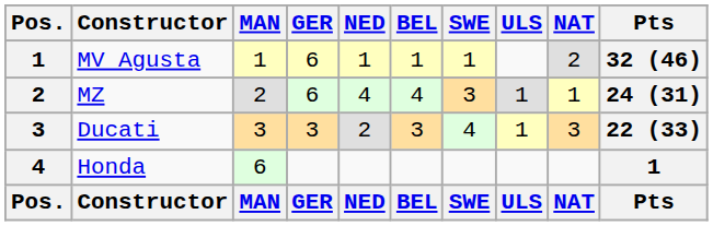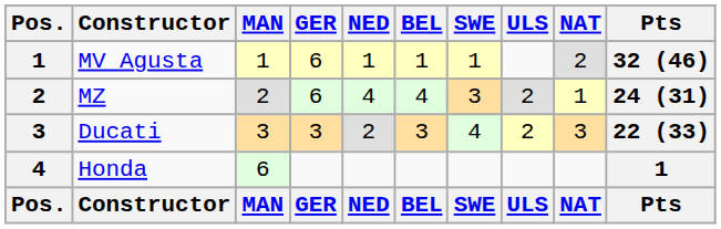 <table class="wikitable" style="font-size: 85%; text-align:center">
 <tr>
 <th>Pos.</th>
 <th>Constructor</th>
 <th><a href='#'>MAN</a><br></th>
 <th><a href='#'>GER</a><br></th>
 <th><a href='#'>NED</a><br></th>
 <th><a href='#'>BEL</a><br></th>
 <th><a href='#'>SWE</a><br></th>
 <th><a href='#'>ULS</a><br></th>
 <th><a href='#'>NAT</a><br></th>
 <th>Pts</th>
 </tr>
 <tr>
 <th>1</th>
 <td align="left"> <a href='#'>MV Agusta</a></td>
 <td style="background:#ffffbf;">1</td>
 <td style="background:#ffffbf;">6</td>
 <td style="background:#ffffbf;">1</td>
 <td style="background:#ffffbf;">1</td>
 <td style="background:#ffffbf;">1</td>
 <td></td>
 <td style="background:#dfdfdf;">2</td>
 <th>32 (46)</th>
 </tr>
 <tr>
 <th>2</th>
 <td align="left"> <a href='#'>MZ</a></td>
 <td style="background:#dfdfdf;">2</td>
 <td style="background:#dfffdf;">6</td>
 <td style="background:#dfffdf;">4</td>
 <td style="background:#dfffdf;">4</td>
 <td style="background:#ffdf9f;">3</td>
-<td style="background:#dfdfdf;">1</td>
+<td style="background:#dfdfdf;">2</td>
 <td style="background:#ffffbf;">1</td>
 <th>24 (31)</th>
 </tr>
 <tr>
 <th>3</th>
 <td align="left"> <a href='#'>Ducati</a></td>
 <td style="background:#ffdf9f;">3</td>
 <td style="background:#ffdf9f;">3</td>
 <td style="background:#dfdfdf;">2</td>
 <td style="background:#ffdf9f;">3</td>
 <td style="background:#dfffdf;">4</td>
-<td style="background:#ffffbf;">1</td>
+<td style="background:#ffffbf;">2</td>
 <td style="background:#ffdf9f;">3</td>
 <th>22 (33)</th>
 </tr>
 <tr>
 <th>4</th>
 <td align="left"> <a href='#'>Honda</a></td>
 <td style="background:#dfffdf;">6</td>
 <td></td>
 <td></td>
 <td></td>
 <td></td>
 <td></td>
 <td></td>
 <th>1</th>
 </tr>
 <tr>
 <th>Pos.</th>
 <th>Constructor</th>
 <th><a href='#'>MAN</a><br></th>
 <th><a href='#'>GER</a><br></th>
 <th><a href='#'>NED</a><br></th>
 <th><a href='#'>BEL</a><br></th>
 <th><a href='#'>SWE</a><br></th>
 <th><a href='#'>ULS</a><br></th>
 <th><a href='#'>NAT</a><br></th>
 <th>Pts</th>
 </tr>
 </table>
